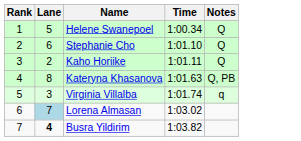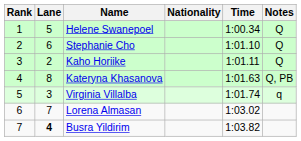 <table class="wikitable sortable" style="text-align:center">
 <tr>
 <th>Rank</th>
 <th>Lane</th>
 <th>Name</th>
+<th>Nationality</th>
 <th>Time</th>
 <th>Notes</th>
 </tr>
 <tr bgcolor=ccffcc>
 <td>1</td>
 <td>5</td>
 <td align=left><a href='#'>Helene Swanepoel</a></td>
+<td align=left></td>
 <td>1:00.34</td>
 <td>Q</td>
 </tr>
 <tr bgcolor=ccffcc>
 <td>2</td>
 <td>6</td>
 <td align=left><a href='#'>Stephanie Cho</a></td>
+<td align=left></td>
 <td>1:01.10</td>
 <td>Q</td>
 </tr>
 <tr bgcolor=ccffcc>
 <td>3</td>
 <td>2</td>
 <td align=left><a href='#'>Kaho Horiike</a></td>
+<td align=left></td>
 <td>1:01.11</td>
 <td>Q</td>
 </tr>
 <tr bgcolor=ccffcc>
 <td>4</td>
 <td>8</td>
 <td align=left><a href='#'>Kateryna Khasanova</a></td>
+<td align=left></td>
 <td>1:01.63</td>
 <td>Q, PB</td>
 </tr>
 <tr bgcolor=ddffdd>
 <td>5</td>
 <td>3</td>
 <td align=left><a href='#'>Virginia Villalba</a></td>
+<td align=left></td>
 <td>1:01.74</td>
 <td>q</td>
 </tr>
 <tr>
 <td>6</td>
-<td style="background: lightblue;">7</td>
+<td>7</td>
 <td align=left><a href='#'>Lorena Almasan</a></td>
+<td align=left></td>
 <td>1:03.02</td>
 <td></td>
 </tr>
 <tr>
 <td>7</td>
 <td><strong>4</strong></td>
 <td align=left><a href='#'>Busra Yildirim</a></td>
+<td align=left></td>
 <td>1:03.82</td>
 <td></td>
 </tr>
 </table>
